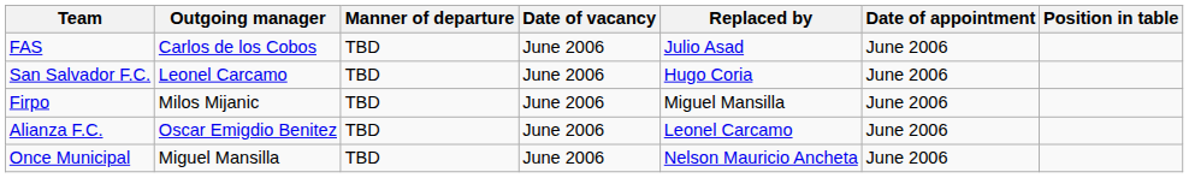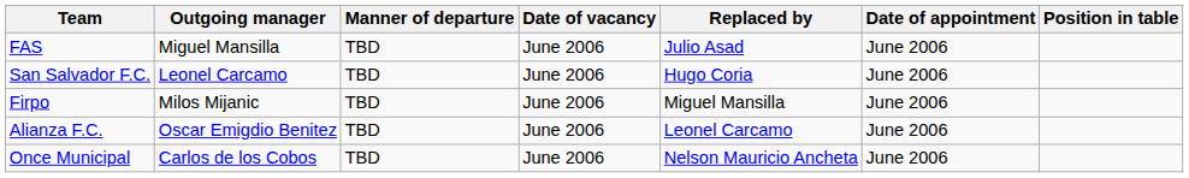 <table class="wikitable">
 <tr>
 <th>Team</th>
 <th>Outgoing manager</th>
 <th>Manner of departure</th>
 <th>Date of vacancy</th>
 <th>Replaced by</th>
 <th>Date of appointment</th>
 <th>Position in table</th>
 </tr>
 <tr>
 <td><a href='#'>FAS</a></td>
-<td> <a href='#'>Carlos de los Cobos</a></td>
+<td> Miguel Mansilla</td>
 <td>TBD</td>
 <td>June 2006</td>
 <td> <a href='#'>Julio Asad</a></td>
 <td>June 2006</td>
 <td></td>
 </tr>
 <tr>
 <td><a href='#'>San Salvador F.C.</a></td>
 <td> <a href='#'>Leonel Carcamo</a></td>
 <td>TBD</td>
 <td>June 2006</td>
 <td> <a href='#'>Hugo Coria</a></td>
 <td>June 2006</td>
 <td></td>
 </tr>
 <tr>
 <td><a href='#'>Firpo</a></td>
 <td> Milos Mijanic</td>
 <td>TBD</td>
 <td>June 2006</td>
 <td> Miguel Mansilla</td>
 <td>June 2006</td>
 <td></td>
 </tr>
 <tr>
 <td><a href='#'>Alianza F.C.</a></td>
 <td> <a href='#'>Oscar Emigdio Benitez</a></td>
 <td>TBD</td>
 <td>June 2006</td>
 <td> <a href='#'>Leonel Carcamo</a></td>
 <td>June 2006</td>
 <td></td>
 </tr>
 <tr>
 <td><a href='#'>Once Municipal</a></td>
-<td> Miguel Mansilla</td>
+<td> <a href='#'>Carlos de los Cobos</a></td>
 <td>TBD</td>
 <td>June 2006</td>
 <td> <a href='#'>Nelson Mauricio Ancheta</a></td>
 <td>June 2006</td>
 <td></td>
 </tr>
 </table>
